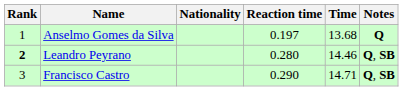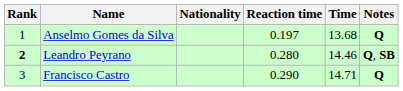 <table class="wikitable sortable" style="text-align:center">
 <tr>
 <th>Rank</th>
 <th>Name</th>
 <th>Nationality</th>
 <th>Reaction time</th>
 <th>Time</th>
 <th>Notes</th>
 </tr>
 <tr bgcolor=ccffcc>
 <td>1</td>
 <td align=left><a href='#'>Anselmo Gomes da Silva</a></td>
 <td align=left></td>
 <td>0.197</td>
 <td>13.68</td>
 <td><strong>Q</strong></td>
 </tr>
 <tr bgcolor=ccffcc>
 <td><strong>2</strong></td>
 <td align=left><a href='#'>Leandro Peyrano</a></td>
 <td align=left></td>
 <td>0.280</td>
 <td>14.46</td>
 <td><strong>Q</strong>, <strong>SB</strong></td>
 </tr>
 <tr bgcolor=ccffcc>
 <td>3</td>
 <td align=left><a href='#'>Francisco Castro</a></td>
 <td align=left></td>
 <td>0.290</td>
 <td>14.71</td>
-<td><strong>Q</strong>, <strong>SB</strong></td>
+<td><strong>Q</strong></td>
 </tr>
 </table>
